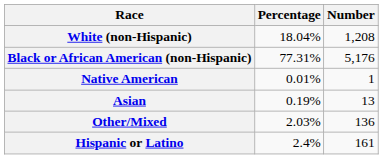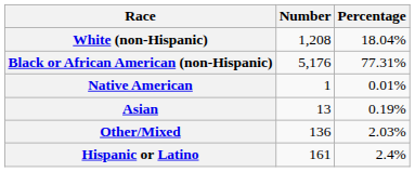 <table class="wikitable" style="text-align:right">
 <tr>
 <th scope="col">Race</th>
+<th scope="col">Number</th>
 <th scope="col">Percentage</th>
-<th scope="col">Number</th>
 </tr>
 <tr>
 <th scope="row"><a href='#'>White</a> (non-Hispanic)</th>
+<td>1,208</td>
 <td>18.04%</td>
-<td>1,208</td>
 </tr>
 <tr>
 <th scope="row"><a href='#'>Black or African American</a> (non-Hispanic)</th>
+<td>5,176</td>
 <td>77.31%</td>
-<td>5,176</td>
 </tr>
 <tr>
 <th scope="row"><a href='#'>Native American</a></th>
+<td>1</td>
 <td>0.01%</td>
-<td>1</td>
 </tr>
 <tr>
 <th scope="row"><a href='#'>Asian</a></th>
+<td>13</td>
 <td>0.19%</td>
-<td>13</td>
 </tr>
 <tr>
 <th scope="row"><a href='#'>Other/Mixed</a></th>
+<td>136</td>
 <td>2.03%</td>
-<td>136</td>
 </tr>
 <tr>
 <th scope="row"><a href='#'>Hispanic</a> or <a href='#'>Latino</a></th>
+<td>161</td>
 <td>2.4%</td>
-<td>161</td>
 </tr>
 </table>
